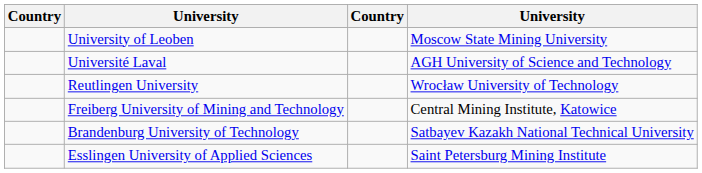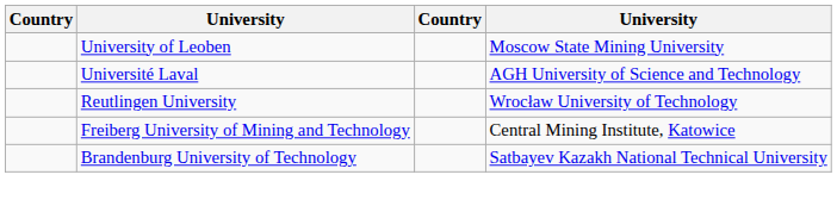 <table class="wikitable">
 <tr>
 <th>Country</th>
 <th>University</th>
 <th>Country</th>
 <th>University</th>
 </tr>
 <tr>
 <td><em></em></td>
 <td><a href='#'>University of Leoben</a></td>
 <td><em></em></td>
 <td><a href='#'>Moscow State Mining University</a></td>
 </tr>
 <tr>
 <td><em></em></td>
 <td><a href='#'>Université Laval</a></td>
 <td><em></em></td>
 <td><a href='#'>AGH University of Science and Technology</a></td>
 </tr>
 <tr>
 <td><em></em></td>
 <td><a href='#'>Reutlingen University</a></td>
 <td><em></em></td>
 <td><a href='#'>Wrocław University of Technology</a></td>
 </tr>
 <tr>
 <td><em></em></td>
 <td><a href='#'>Freiberg University of Mining and Technology</a></td>
 <td><em></em></td>
 <td>Central Mining Institute, <a href='#'>Katowice</a></td>
 </tr>
 <tr>
 <td><em></em></td>
 <td><a href='#'>Brandenburg University of Technology</a></td>
 <td><em></em></td>
 <td><a href='#'>Satbayev Kazakh National Technical University</a></td>
 </tr>
-<tr>
-<td><em></em></td>
-<td><a href='#'>Esslingen University of Applied Sciences</a></td>
-<td><em></em></td>
-<td><a href='#'>Saint Petersburg Mining Institute</a></td>
-</tr>
 </table>
